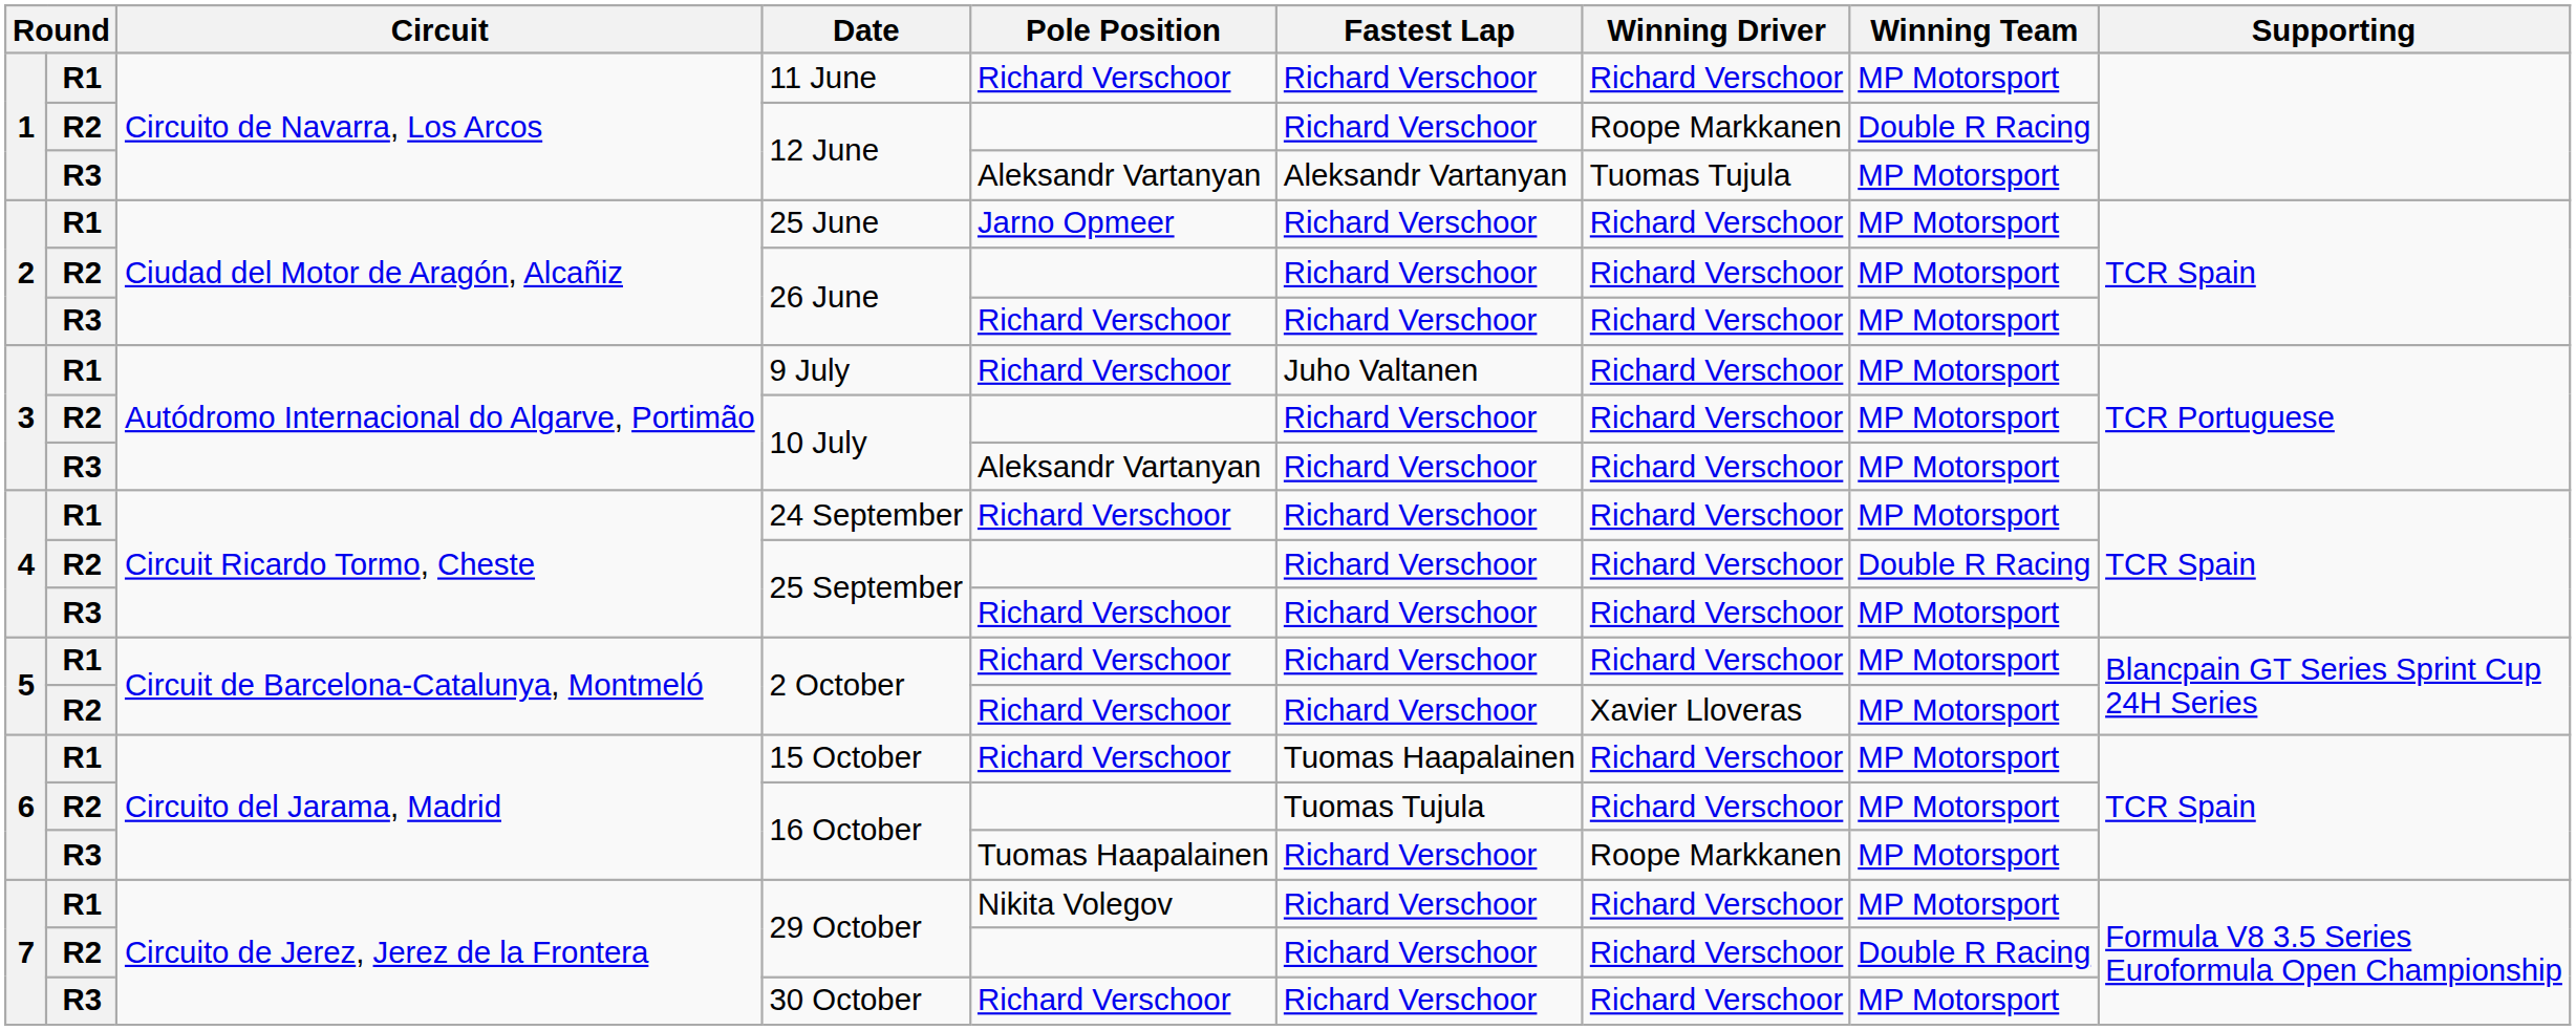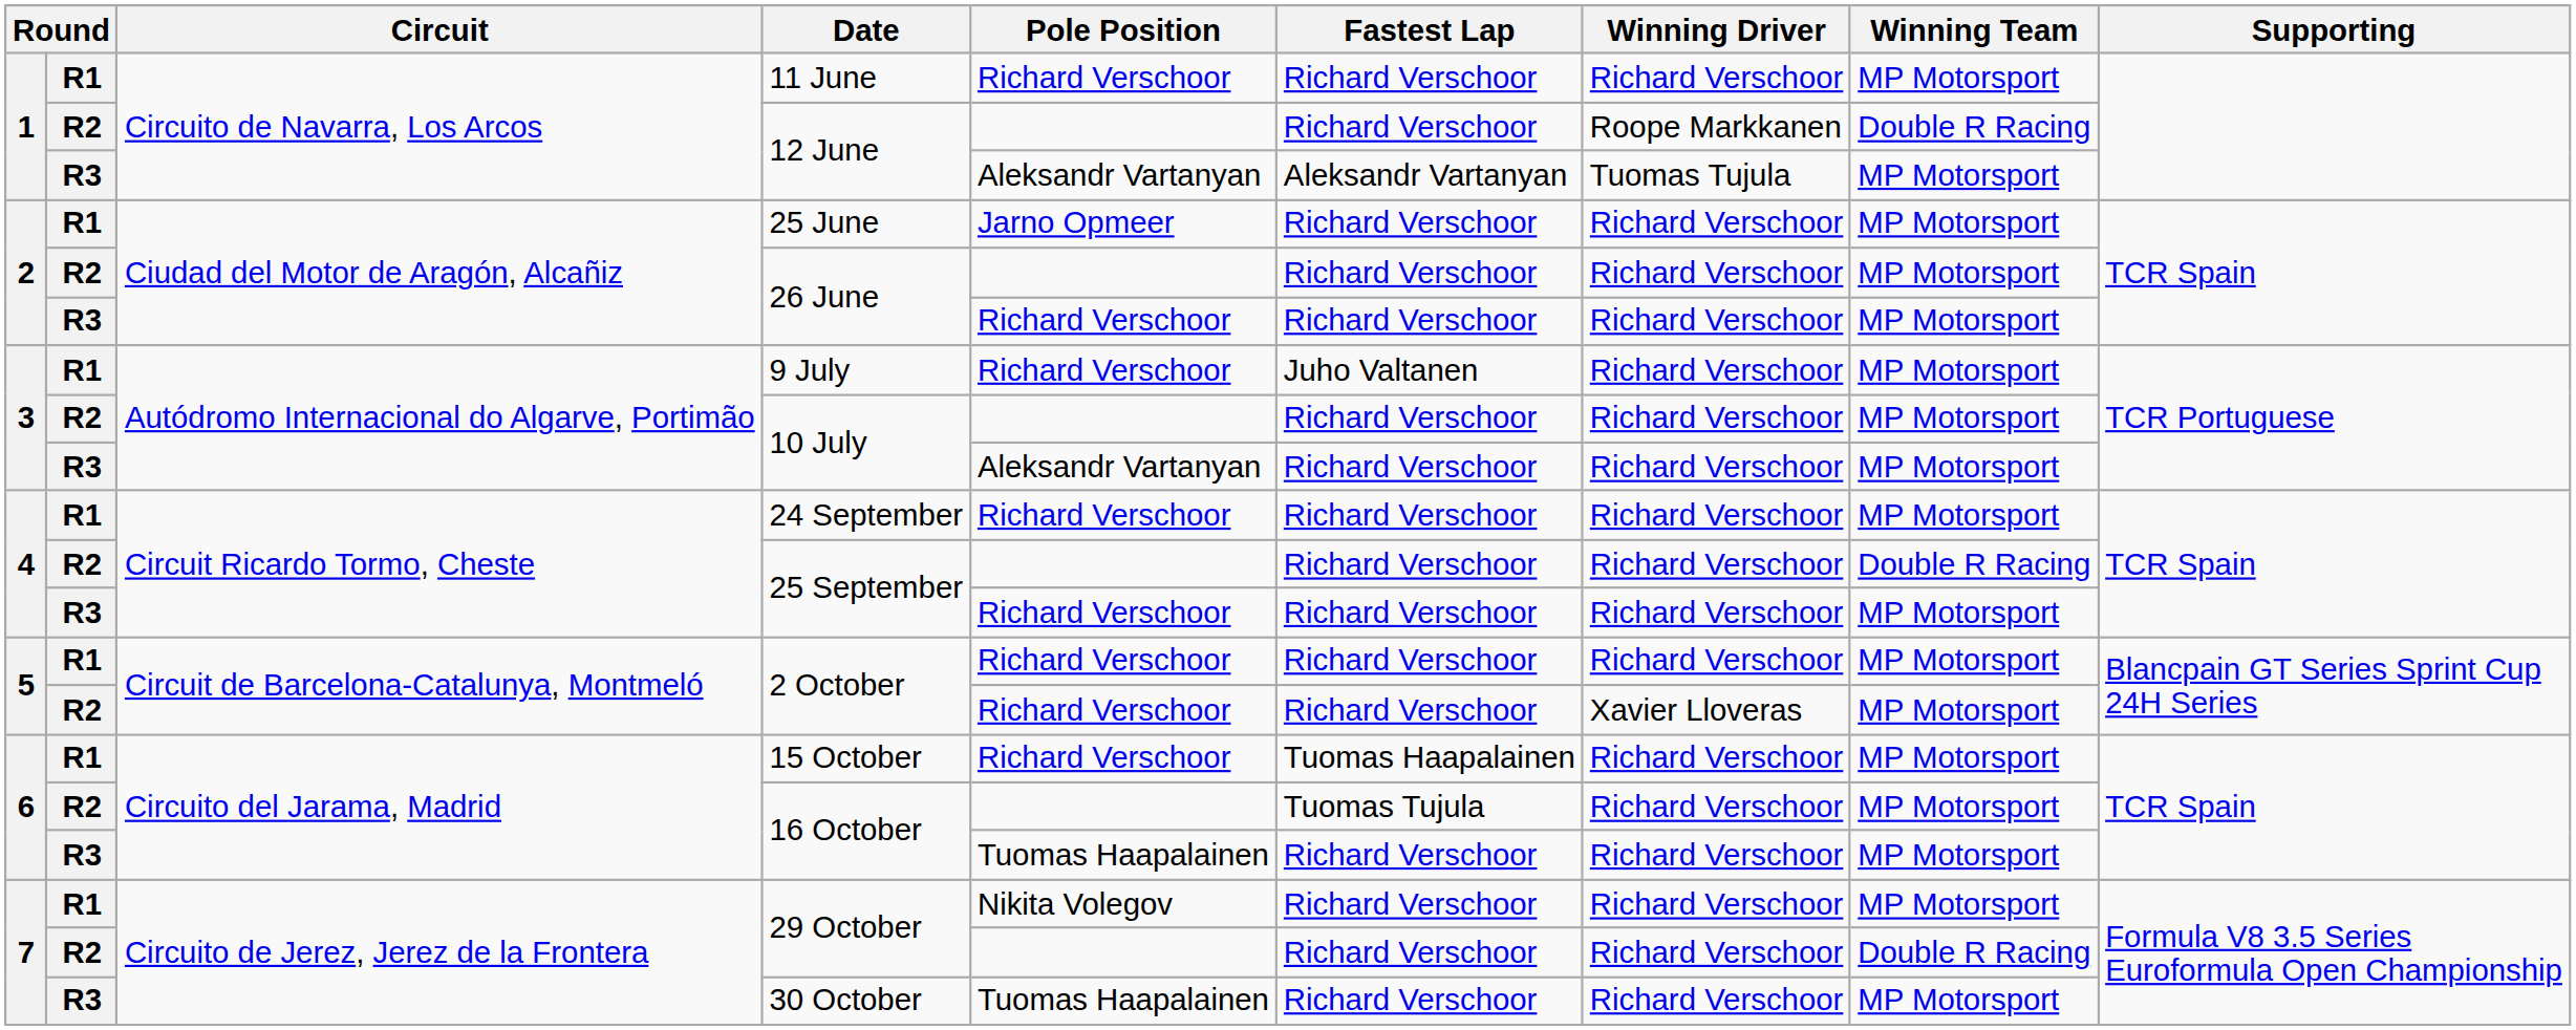 <table class="wikitable" style="font-size: 85%">
 <tr>
 <th colspan=2>Round</th>
 <th>Circuit</th>
 <th>Date</th>
 <th>Pole Position</th>
 <th>Fastest Lap</th>
 <th>Winning Driver</th>
 <th>Winning Team</th>
 <th>Supporting</th>
 </tr>
 <tr>
 <th rowspan=3>1</th>
 <th>R1</th>
 <td rowspan=3> <a href='#'>Circuito de Navarra</a>, <a href='#'>Los Arcos</a></td>
 <td>11 June</td>
 <td> <a href='#'>Richard Verschoor</a></td>
 <td> <a href='#'>Richard Verschoor</a></td>
 <td> <a href='#'>Richard Verschoor</a></td>
 <td> <a href='#'>MP Motorsport</a></td>
 <td rowspan=3></td>
 </tr>
 <tr>
 <th>R2</th>
 <td rowspan=2>12 June</td>
 <td></td>
 <td> <a href='#'>Richard Verschoor</a></td>
 <td> Roope Markkanen</td>
 <td> <a href='#'>Double R Racing</a></td>
 </tr>
 <tr>
 <th>R3</th>
 <td nowrap> Aleksandr Vartanyan</td>
 <td nowrap> Aleksandr Vartanyan</td>
 <td> Tuomas Tujula</td>
 <td> <a href='#'>MP Motorsport</a></td>
 </tr>
 <tr>
 <th rowspan=3>2</th>
 <th>R1</th>
 <td rowspan=3> <a href='#'>Ciudad del Motor de Aragón</a>, <a href='#'>Alcañiz</a></td>
 <td>25 June</td>
 <td> <a href='#'>Jarno Opmeer</a></td>
 <td> <a href='#'>Richard Verschoor</a></td>
 <td> <a href='#'>Richard Verschoor</a></td>
 <td> <a href='#'>MP Motorsport</a></td>
 <td rowspan=3><a href='#'>TCR Spain</a></td>
 </tr>
 <tr>
 <th>R2</th>
 <td rowspan=2>26 June</td>
 <td></td>
 <td> <a href='#'>Richard Verschoor</a></td>
 <td> <a href='#'>Richard Verschoor</a></td>
 <td> <a href='#'>MP Motorsport</a></td>
 </tr>
 <tr>
 <th>R3</th>
 <td nowrap> <a href='#'>Richard Verschoor</a></td>
 <td nowrap> <a href='#'>Richard Verschoor</a></td>
 <td nowrap> <a href='#'>Richard Verschoor</a></td>
 <td> <a href='#'>MP Motorsport</a></td>
 </tr>
 <tr>
 <th rowspan=3>3</th>
 <th>R1</th>
 <td rowspan=3 nowrap> <a href='#'>Autódromo Internacional do Algarve</a>, <a href='#'>Portimão</a></td>
 <td>9 July</td>
 <td> <a href='#'>Richard Verschoor</a></td>
 <td> Juho Valtanen</td>
 <td> <a href='#'>Richard Verschoor</a></td>
 <td> <a href='#'>MP Motorsport</a></td>
 <td rowspan=3><a href='#'> TCR Portuguese</a></td>
 </tr>
 <tr>
 <th>R2</th>
 <td rowspan=2>10 July</td>
 <td></td>
 <td> <a href='#'>Richard Verschoor</a></td>
 <td> <a href='#'>Richard Verschoor</a></td>
 <td> <a href='#'>MP Motorsport</a></td>
 </tr>
 <tr>
 <th>R3</th>
 <td> Aleksandr Vartanyan</td>
 <td> <a href='#'>Richard Verschoor</a></td>
 <td> <a href='#'>Richard Verschoor</a></td>
 <td> <a href='#'>MP Motorsport</a></td>
 </tr>
 <tr>
 <th rowspan=3>4</th>
 <th>R1</th>
 <td rowspan=3> <a href='#'>Circuit Ricardo Tormo</a>, <a href='#'>Cheste</a></td>
 <td nowrap>24 September</td>
 <td> <a href='#'>Richard Verschoor</a></td>
 <td> <a href='#'>Richard Verschoor</a></td>
 <td> <a href='#'>Richard Verschoor</a></td>
 <td> <a href='#'>MP Motorsport</a></td>
 <td rowspan=3><a href='#'>TCR Spain</a></td>
 </tr>
 <tr>
 <th>R2</th>
 <td rowspan=2 nowrap>25 September</td>
 <td></td>
 <td> <a href='#'>Richard Verschoor</a></td>
 <td> <a href='#'>Richard Verschoor</a></td>
 <td> <a href='#'>Double R Racing</a></td>
 </tr>
 <tr>
 <th>R3</th>
 <td> <a href='#'>Richard Verschoor</a></td>
 <td> <a href='#'>Richard Verschoor</a></td>
 <td> <a href='#'>Richard Verschoor</a></td>
 <td> <a href='#'>MP Motorsport</a></td>
 </tr>
 <tr>
 <th rowspan=2>5</th>
 <th>R1</th>
 <td rowspan=2> <a href='#'>Circuit de Barcelona-Catalunya</a>, <a href='#'>Montmeló</a></td>
 <td rowspan=2>2 October</td>
 <td> <a href='#'>Richard Verschoor</a></td>
 <td> <a href='#'>Richard Verschoor</a></td>
 <td> <a href='#'>Richard Verschoor</a></td>
 <td> <a href='#'>MP Motorsport</a></td>
 <td rowspan=2 nowrap><a href='#'>Blancpain GT Series Sprint Cup</a> <br> <a href='#'>24H Series</a></td>
 </tr>
 <tr>
 <th>R2</th>
 <td> <a href='#'>Richard Verschoor</a></td>
 <td> <a href='#'>Richard Verschoor</a></td>
 <td> Xavier Lloveras</td>
 <td> <a href='#'>MP Motorsport</a></td>
 </tr>
 <tr>
 <th rowspan=3>6</th>
 <th>R1</th>
 <td rowspan=3> <a href='#'>Circuito del Jarama</a>, <a href='#'>Madrid</a></td>
 <td>15 October</td>
 <td> <a href='#'>Richard Verschoor</a></td>
 <td nowrap> Tuomas Haapalainen</td>
 <td> <a href='#'>Richard Verschoor</a></td>
 <td> <a href='#'>MP Motorsport</a></td>
 <td rowspan=3><a href='#'>TCR Spain</a></td>
 </tr>
 <tr>
 <th>R2</th>
 <td rowspan=2>16 October</td>
 <td></td>
 <td> Tuomas Tujula</td>
 <td> <a href='#'>Richard Verschoor</a></td>
 <td> <a href='#'>MP Motorsport</a></td>
 </tr>
 <tr>
 <th>R3</th>
 <td nowrap> Tuomas Haapalainen</td>
 <td> <a href='#'>Richard Verschoor</a></td>
-<td> Roope Markkanen</td>
+<td> <a href='#'>Richard Verschoor</a></td>
 <td> <a href='#'>MP Motorsport</a></td>
 </tr>
 <tr>
 <th rowspan=3>7</th>
 <th>R1</th>
 <td rowspan=3> <a href='#'>Circuito de Jerez</a>, <a href='#'>Jerez de la Frontera</a></td>
 <td rowspan=2>29 October</td>
 <td> Nikita Volegov</td>
 <td> <a href='#'>Richard Verschoor</a></td>
 <td> <a href='#'>Richard Verschoor</a></td>
 <td> <a href='#'>MP Motorsport</a></td>
 <td rowspan=3 nowrap><a href='#'>Formula V8 3.5 Series</a><br><a href='#'>Euroformula Open Championship</a></td>
 </tr>
 <tr>
 <th>R2</th>
 <td></td>
 <td> <a href='#'>Richard Verschoor</a></td>
 <td> <a href='#'>Richard Verschoor</a></td>
 <td nowrap> <a href='#'>Double R Racing</a></td>
 </tr>
 <tr>
 <th>R3</th>
 <td>30 October</td>
-<td> <a href='#'>Richard Verschoor</a></td>
+<td nowrap> Tuomas Haapalainen</td>
 <td> <a href='#'>Richard Verschoor</a></td>
 <td> <a href='#'>Richard Verschoor</a></td>
 <td> <a href='#'>MP Motorsport</a></td>
 </tr>
 </table>
